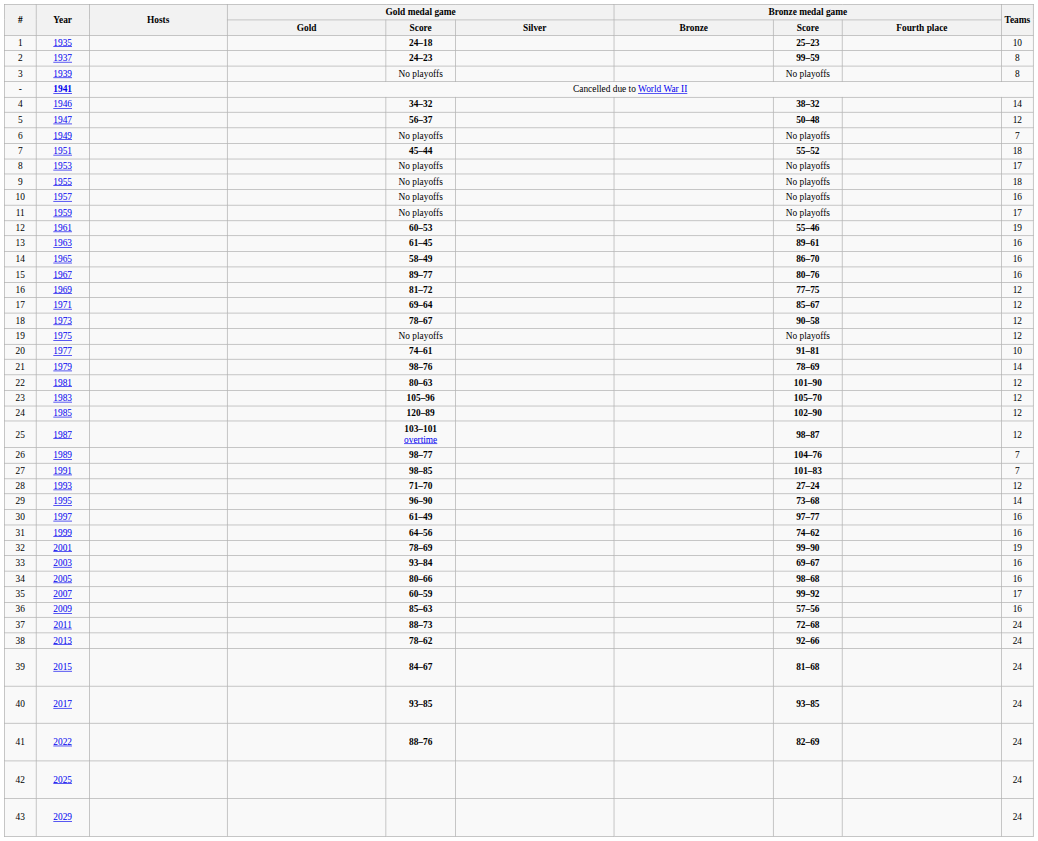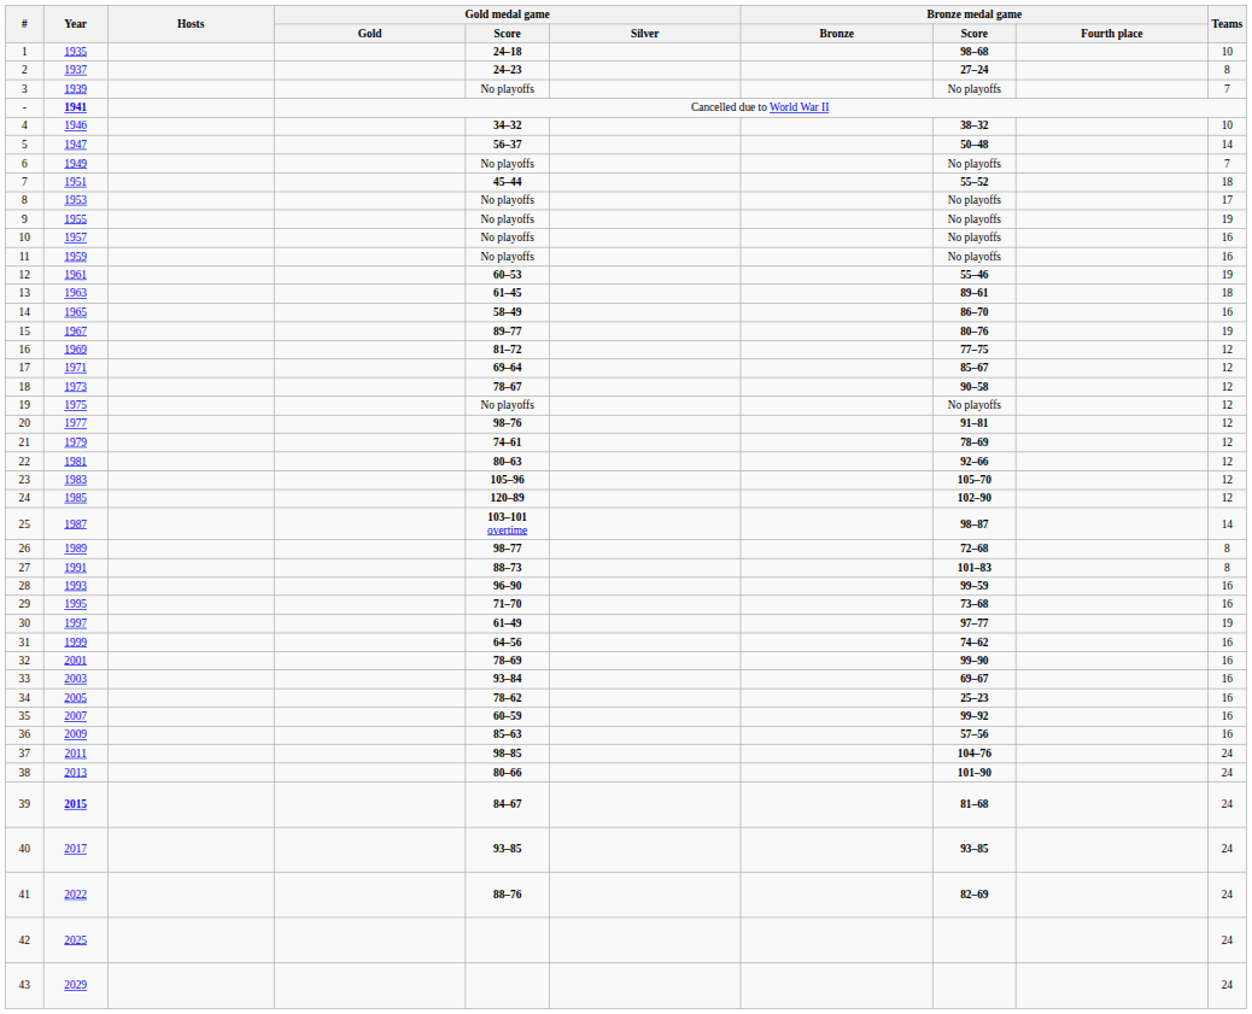 <table class=wikitable style="text-align:center; font-size:90%; width:100%">
 <tr>
 <th rowspan=2 width=3%>#</th>
 <th rowspan="2" style="width:5%;">Year</th>
 <th rowspan="2" style="width:13%;">Hosts</th>
 <th colspan=3>Gold medal game</th>
 <th colspan=3>Bronze medal game</th>
 <th rowspan="2" style="width:3%;">Teams</th>
 </tr>
 <tr>
 <th width=15%>Gold</th>
 <th width=6.5%>Score</th>
 <th width=15%>Silver</th>
 <th width=15%>Bronze</th>
 <th width=6.5%>Score</th>
 <th width=15%>Fourth place</th>
 </tr>
 <tr>
 <td>1</td>
 <td><a href='#'>1935</a></td>
 <td align="left"></td>
 <td><strong></strong></td>
 <td><strong>24–18</strong></td>
 <td></td>
 <td></td>
-<td><strong>25–23</strong></td>
+<td><strong>98–68</strong></td>
 <td></td>
 <td>10</td>
 </tr>
 <tr>
 <td>2</td>
 <td><a href='#'>1937</a></td>
 <td align="left"></td>
 <td><strong></strong></td>
 <td><strong>24–23</strong></td>
 <td></td>
 <td></td>
-<td><strong>99–59</strong></td>
+<td><strong>27–24</strong></td>
 <td></td>
 <td>8</td>
 </tr>
 <tr>
 <td>3</td>
 <td><a href='#'>1939</a></td>
 <td align="left"></td>
 <td><strong></strong></td>
 <td><span>No playoffs</span></td>
 <td></td>
 <td></td>
 <td><span>No playoffs</span></td>
 <td></td>
-<td>8</td>
+<td>7</td>
 </tr>
 <tr>
 <td>-</td>
 <td><strong><a href='#'>1941</a></strong></td>
 <td align="left"></td>
 <td colspan="7" style="text-align:center;">Cancelled due to <a href='#'>World War II</a></td>
 </tr>
 <tr>
 <td>4</td>
 <td><a href='#'>1946</a></td>
 <td align="left"></td>
 <td><strong></strong></td>
 <td><strong>34–32</strong></td>
 <td></td>
 <td></td>
 <td><strong>38–32</strong></td>
 <td></td>
-<td>14</td>
+<td>10</td>
 </tr>
 <tr>
 <td>5</td>
 <td><a href='#'>1947</a></td>
 <td align="left"></td>
 <td><strong></strong></td>
 <td><strong>56–37</strong></td>
 <td></td>
 <td></td>
 <td><strong>50–48</strong></td>
 <td></td>
-<td>12</td>
+<td>14</td>
 </tr>
 <tr>
 <td>6</td>
 <td><a href='#'>1949</a></td>
 <td align="left"></td>
 <td><strong></strong></td>
 <td><span>No playoffs</span></td>
 <td></td>
 <td></td>
 <td><span>No playoffs</span></td>
 <td></td>
 <td>7</td>
 </tr>
 <tr>
 <td>7</td>
 <td><a href='#'>1951</a></td>
 <td align="left"></td>
 <td><strong></strong></td>
 <td><strong>45–44</strong></td>
 <td></td>
 <td></td>
 <td><strong>55–52</strong></td>
 <td></td>
 <td>18</td>
 </tr>
 <tr>
 <td>8</td>
 <td><a href='#'>1953</a></td>
 <td align="left"></td>
 <td><strong></strong></td>
 <td><span>No playoffs</span></td>
 <td></td>
 <td></td>
 <td><span>No playoffs</span></td>
 <td></td>
 <td>17</td>
 </tr>
 <tr>
 <td>9</td>
 <td><a href='#'>1955</a></td>
 <td align="left"></td>
 <td><strong></strong></td>
 <td><span>No playoffs</span></td>
 <td></td>
 <td></td>
 <td><span>No playoffs</span></td>
 <td></td>
-<td>18</td>
+<td>19</td>
 </tr>
 <tr>
 <td>10</td>
 <td><a href='#'>1957</a></td>
 <td align="left"></td>
 <td><strong></strong></td>
 <td><span>No playoffs</span></td>
 <td></td>
 <td></td>
 <td><span>No playoffs</span></td>
 <td></td>
 <td>16</td>
 </tr>
 <tr>
 <td>11</td>
 <td><a href='#'>1959</a></td>
 <td align="left"></td>
 <td><strong></strong></td>
 <td><span>No playoffs</span></td>
 <td></td>
 <td></td>
 <td><span>No playoffs</span></td>
 <td></td>
-<td>17</td>
+<td>16</td>
 </tr>
 <tr>
 <td>12</td>
 <td><a href='#'>1961</a></td>
 <td align="left"></td>
 <td><strong></strong></td>
 <td><strong>60–53</strong></td>
 <td></td>
 <td></td>
 <td><strong>55–46</strong></td>
 <td></td>
 <td>19</td>
 </tr>
 <tr>
 <td>13</td>
 <td><a href='#'>1963</a></td>
 <td align="left"></td>
 <td><strong></strong></td>
 <td><strong>61–45</strong></td>
 <td></td>
 <td></td>
 <td><strong>89–61</strong></td>
 <td></td>
-<td>16</td>
+<td>18</td>
 </tr>
 <tr>
 <td>14</td>
 <td><a href='#'>1965</a></td>
 <td align="left"></td>
 <td><strong></strong></td>
 <td><strong>58–49</strong></td>
 <td></td>
 <td></td>
 <td><strong>86–70</strong></td>
 <td></td>
 <td>16</td>
 </tr>
 <tr>
 <td>15</td>
 <td><a href='#'>1967</a></td>
 <td align="left"></td>
 <td><strong></strong></td>
 <td><strong>89–77</strong></td>
 <td></td>
 <td></td>
 <td><strong>80–76</strong></td>
 <td></td>
-<td>16</td>
+<td>19</td>
 </tr>
 <tr>
 <td>16</td>
 <td><a href='#'>1969</a></td>
 <td align="left"></td>
 <td><strong></strong></td>
 <td><strong>81–72</strong></td>
 <td></td>
 <td></td>
 <td><strong>77–75</strong></td>
 <td></td>
 <td>12</td>
 </tr>
 <tr>
 <td>17</td>
 <td><a href='#'>1971</a></td>
 <td align="left"></td>
 <td><strong></strong></td>
 <td><strong>69–64</strong></td>
 <td></td>
 <td></td>
 <td><strong>85–67</strong></td>
 <td></td>
 <td>12</td>
 </tr>
 <tr>
 <td>18</td>
 <td><a href='#'>1973</a></td>
 <td align="left"></td>
 <td><strong></strong></td>
 <td><strong>78–67</strong></td>
 <td></td>
 <td></td>
 <td><strong>90–58</strong></td>
 <td></td>
 <td>12</td>
 </tr>
 <tr>
 <td>19</td>
 <td><a href='#'>1975</a></td>
 <td align="left"></td>
 <td><strong></strong></td>
 <td><span>No playoffs</span></td>
 <td></td>
 <td></td>
 <td><span>No playoffs</span></td>
 <td></td>
 <td>12</td>
 </tr>
 <tr>
 <td>20</td>
 <td><a href='#'>1977</a></td>
 <td align="left"></td>
 <td><strong></strong></td>
-<td><strong>74–61</strong></td>
+<td><strong>98–76</strong></td>
 <td></td>
 <td></td>
 <td><strong>91–81</strong></td>
 <td></td>
-<td>10</td>
+<td>12</td>
 </tr>
 <tr>
 <td>21</td>
 <td><a href='#'>1979</a></td>
 <td align="left"></td>
 <td><strong></strong></td>
-<td><strong>98–76</strong></td>
+<td><strong>74–61</strong></td>
 <td></td>
 <td></td>
 <td><strong>78–69</strong></td>
 <td></td>
-<td>14</td>
+<td>12</td>
 </tr>
 <tr>
 <td>22</td>
 <td><a href='#'>1981</a></td>
 <td align="left"></td>
 <td><strong></strong></td>
 <td><strong>80–63</strong></td>
 <td></td>
 <td></td>
-<td><strong>101–90</strong></td>
+<td><strong>92–66</strong></td>
 <td></td>
 <td>12</td>
 </tr>
 <tr>
 <td>23</td>
 <td><a href='#'>1983</a></td>
 <td align="left"></td>
 <td><strong></strong></td>
 <td><strong>105–96</strong></td>
 <td></td>
 <td></td>
 <td><strong>105–70</strong></td>
 <td></td>
 <td>12</td>
 </tr>
 <tr>
 <td>24</td>
 <td><a href='#'>1985</a></td>
 <td align="left"></td>
 <td><strong></strong></td>
 <td><strong>120–89</strong></td>
 <td></td>
 <td></td>
 <td><strong>102–90</strong></td>
 <td></td>
 <td>12</td>
 </tr>
 <tr>
 <td>25</td>
 <td><a href='#'>1987</a></td>
 <td align="left"></td>
 <td><strong></strong></td>
 <td><strong>103–101</strong> <br> <a href='#'>overtime</a></td>
 <td></td>
 <td></td>
 <td><strong>98–87</strong></td>
 <td></td>
-<td>12</td>
+<td>14</td>
 </tr>
 <tr>
 <td>26</td>
 <td><a href='#'>1989</a></td>
 <td align="left"></td>
 <td><strong></strong></td>
 <td><strong>98–77</strong></td>
 <td></td>
 <td></td>
-<td><strong>104–76</strong></td>
+<td><strong>72–68</strong></td>
 <td></td>
-<td>7</td>
+<td>8</td>
 </tr>
 <tr>
 <td>27</td>
 <td><a href='#'>1991</a></td>
 <td align="left"></td>
 <td><strong></strong></td>
-<td><strong>98–85</strong></td>
+<td><strong>88–73</strong></td>
 <td></td>
 <td></td>
 <td><strong>101–83</strong></td>
 <td></td>
-<td>7</td>
+<td>8</td>
 </tr>
 <tr>
 <td>28</td>
 <td><a href='#'>1993</a></td>
 <td align="left"></td>
 <td><strong></strong></td>
-<td><strong>71–70</strong></td>
+<td><strong>96–90</strong></td>
 <td></td>
 <td></td>
-<td><strong>27–24</strong></td>
+<td><strong>99–59</strong></td>
 <td></td>
-<td>12</td>
+<td>16</td>
 </tr>
 <tr>
 <td>29</td>
 <td><a href='#'>1995</a></td>
 <td align="left"></td>
 <td><strong></strong></td>
-<td><strong>96–90</strong></td>
+<td><strong>71–70</strong></td>
 <td></td>
 <td></td>
 <td><strong>73–68</strong></td>
 <td></td>
-<td>14</td>
+<td>16</td>
 </tr>
 <tr>
 <td>30</td>
 <td><a href='#'>1997</a></td>
 <td align="left"></td>
 <td><strong></strong></td>
 <td><strong>61–49</strong></td>
 <td></td>
 <td></td>
 <td><strong>97–77</strong></td>
 <td></td>
-<td>16</td>
+<td>19</td>
 </tr>
 <tr>
 <td>31</td>
 <td><a href='#'>1999</a></td>
 <td align="left"></td>
 <td><strong></strong></td>
 <td><strong>64–56</strong></td>
 <td></td>
 <td></td>
 <td><strong>74–62</strong></td>
 <td></td>
 <td>16</td>
 </tr>
 <tr>
 <td>32</td>
 <td><a href='#'>2001</a></td>
 <td align="left"></td>
 <td><strong></strong></td>
 <td><strong>78–69</strong></td>
 <td></td>
 <td></td>
 <td><strong>99–90</strong></td>
 <td></td>
-<td>19</td>
+<td>16</td>
 </tr>
 <tr>
 <td>33</td>
 <td><a href='#'>2003</a></td>
 <td align="left"></td>
 <td><strong></strong></td>
 <td><strong>93–84</strong></td>
 <td></td>
 <td></td>
 <td><strong>69–67</strong></td>
 <td></td>
 <td>16</td>
 </tr>
 <tr>
 <td>34</td>
 <td><a href='#'>2005</a></td>
 <td align="left"></td>
 <td><strong></strong></td>
-<td><strong>80–66</strong></td>
+<td><strong>78–62</strong></td>
 <td></td>
 <td></td>
-<td><strong>98–68</strong></td>
+<td><strong>25–23</strong></td>
 <td></td>
 <td>16</td>
 </tr>
 <tr>
 <td>35</td>
 <td><a href='#'>2007</a></td>
 <td align="left"></td>
 <td><strong></strong></td>
 <td><strong>60–59</strong></td>
 <td></td>
 <td></td>
 <td><strong>99–92</strong></td>
 <td></td>
-<td>17</td>
+<td>16</td>
 </tr>
 <tr>
 <td>36</td>
 <td><a href='#'>2009</a></td>
 <td align="left"></td>
 <td><strong></strong></td>
 <td><strong>85–63</strong></td>
 <td></td>
 <td></td>
 <td><strong>57–56</strong></td>
 <td></td>
 <td>16</td>
 </tr>
 <tr>
 <td>37</td>
 <td><a href='#'>2011</a></td>
 <td align="left"></td>
 <td><strong></strong></td>
-<td><strong>88–73</strong></td>
+<td><strong>98–85</strong></td>
 <td></td>
 <td></td>
-<td><strong>72–68</strong></td>
+<td><strong>104–76</strong></td>
 <td></td>
 <td>24</td>
 </tr>
 <tr>
 <td>38</td>
 <td><a href='#'>2013</a></td>
 <td align="left"></td>
 <td><strong></strong></td>
-<td><strong>78–62</strong></td>
+<td><strong>80–66</strong></td>
 <td></td>
 <td></td>
-<td><strong>92–66</strong></td>
+<td><strong>101–90</strong></td>
 <td></td>
 <td>24</td>
 </tr>
 <tr>
 <td>39</td>
-<td><a href='#'>2015</a></td>
+<td><strong><a href='#'>2015</a></strong></td>
 <td align="left"><br><br><br></td>
 <td><strong></strong></td>
 <td><strong>84–67</strong></td>
 <td></td>
 <td></td>
 <td><strong>81–68</strong></td>
 <td></td>
 <td>24</td>
 </tr>
 <tr>
 <td>40</td>
 <td><a href='#'>2017</a></td>
 <td align="left"><br><br><br></td>
 <td><strong></strong></td>
 <td><strong>93–85</strong></td>
 <td></td>
 <td></td>
 <td><strong>93–85</strong></td>
 <td></td>
 <td>24</td>
 </tr>
 <tr>
 <td>41</td>
 <td><a href='#'>2022</a></td>
 <td align="left"><br><br><br></td>
 <td><strong></strong></td>
 <td><strong>88–76</strong></td>
 <td></td>
 <td></td>
 <td><strong>82–69</strong></td>
 <td></td>
 <td>24</td>
 </tr>
 <tr>
 <td>42</td>
 <td><a href='#'>2025</a></td>
 <td align="left"><br><br><br></td>
 <td></td>
 <td></td>
 <td></td>
 <td></td>
 <td></td>
 <td></td>
 <td>24</td>
 </tr>
 <tr>
 <td>43</td>
 <td><a href='#'>2029</a></td>
 <td align="left"><br><br><br></td>
 <td></td>
 <td></td>
 <td></td>
 <td></td>
 <td></td>
 <td></td>
 <td>24</td>
 </tr>
 </table>
